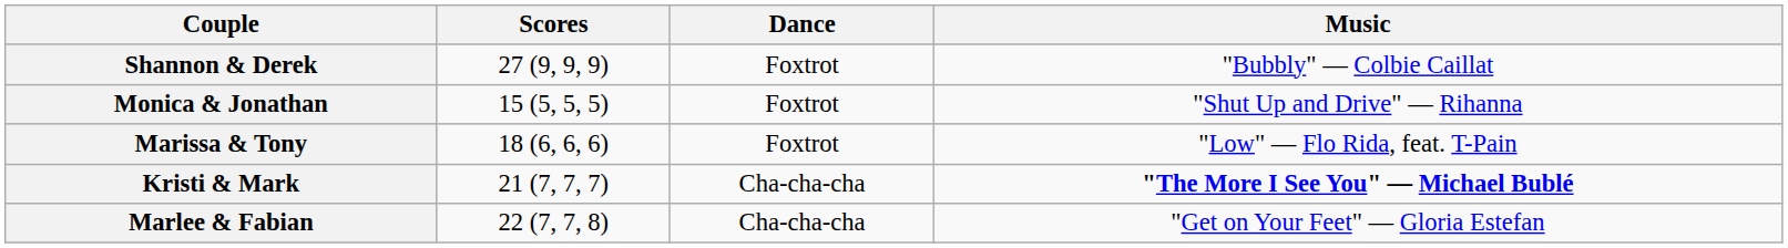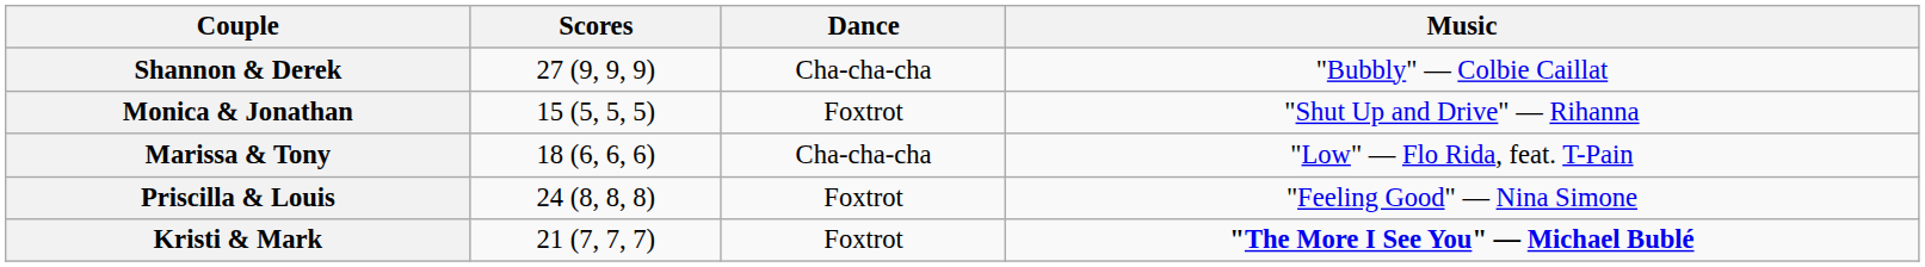 <table class="wikitable sortable" style="text-align:center; width:90%">
 <tr>
 <th scope="col">Couple</th>
 <th scope="col">Scores</th>
 <th scope="col" class="unsortable">Dance</th>
 <th scope="col" class="unsortable">Music</th>
 </tr>
 <tr>
 <th scope="row">Shannon & Derek</th>
 <td>27 (9, 9, 9)</td>
-<td>Foxtrot</td>
+<td>Cha-cha-cha</td>
 <td>"<a href='#'>Bubbly</a>" — <a href='#'>Colbie Caillat</a></td>
 </tr>
 <tr>
 <th scope="row">Monica & Jonathan</th>
 <td>15 (5, 5, 5)</td>
 <td>Foxtrot</td>
 <td>"<a href='#'>Shut Up and Drive</a>" — <a href='#'>Rihanna</a></td>
 </tr>
 <tr>
 <th scope="row">Marissa & Tony</th>
 <td>18 (6, 6, 6)</td>
+<td>Cha-cha-cha</td>
+<td>"<a href='#'>Low</a>" — <a href='#'>Flo Rida</a>, feat. <a href='#'>T-Pain</a></td>
+</tr>
+<tr>
+<th scope="row">Priscilla & Louis</th>
+<td>24 (8, 8, 8)</td>
 <td>Foxtrot</td>
-<td>"<a href='#'>Low</a>" — <a href='#'>Flo Rida</a>, feat. <a href='#'>T-Pain</a></td>
+<td>"<a href='#'>Feeling Good</a>" — <a href='#'>Nina Simone</a></td>
 </tr>
 <tr>
 <th scope="row">Kristi & Mark</th>
 <td>21 (7, 7, 7)</td>
-<td>Cha-cha-cha</td>
+<td>Foxtrot</td>
 <td><strong>"<a href='#'>The More I See You</a>" — <a href='#'>Michael Bublé</a></strong></td>
 </tr>
-<tr>
-<th scope="row">Marlee & Fabian</th>
-<td>22 (7, 7, 8)</td>
-<td>Cha-cha-cha</td>
-<td>"<a href='#'>Get on Your Feet</a>" — <a href='#'>Gloria Estefan</a></td>
-</tr>
 </table>
